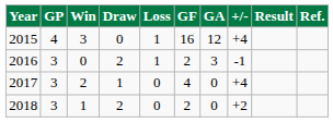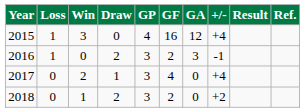 <table class="wikitable" style="text-align:center;margin-left:1em;">
 <tr>
 <th style="color:white; background:#007A44;">Year</th>
-<th style="color:white; background:#007A44;">GP</th>
+<th style="color:white; background:#007A44;">Loss</th>
 <th style="color:white; background:#007A44;">Win</th>
 <th style="color:white; background:#007A44;">Draw</th>
-<th style="color:white; background:#007A44;">Loss</th>
+<th style="color:white; background:#007A44;">GP</th>
 <th style="color:white; background:#007A44;">GF</th>
 <th style="color:white; background:#007A44;">GA</th>
 <th style="color:white; background:#007A44;">+/-</th>
 <th style="color:white; background:#007A44;">Result</th>
 <th style="color:white; background:#007A44;">Ref.</th>
 </tr>
 <tr>
 <td>2015</td>
-<td>4</td>
+<td>1</td>
 <td>3</td>
 <td>0</td>
-<td>1</td>
+<td>4</td>
 <td>16</td>
 <td>12</td>
 <td>+4</td>
 <td></td>
 <td></td>
 </tr>
 <tr>
 <td>2016</td>
-<td>3</td>
+<td>1</td>
 <td>0</td>
 <td>2</td>
-<td>1</td>
+<td>3</td>
 <td>2</td>
 <td>3</td>
 <td>-1</td>
 <td></td>
 <td></td>
 </tr>
 <tr>
 <td>2017</td>
-<td>3</td>
+<td>0</td>
 <td>2</td>
 <td>1</td>
-<td>0</td>
+<td>3</td>
 <td>4</td>
 <td>0</td>
 <td>+4</td>
 <td></td>
 <td></td>
 </tr>
 <tr>
 <td>2018</td>
-<td>3</td>
+<td>0</td>
 <td>1</td>
 <td>2</td>
-<td>0</td>
+<td>3</td>
 <td>2</td>
 <td>0</td>
 <td>+2</td>
 <td></td>
 <td></td>
 </tr>
 </table>
